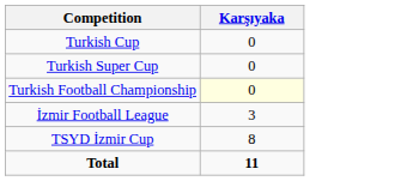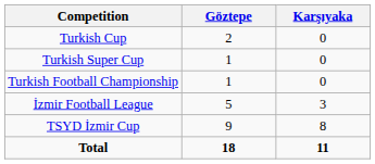 <table class="wikitable" style="text-align:center;font-size:95%">
 <tr>
 <th>Competition</th>
+<th width="100"><a href='#'>Göztepe</a></th>
 <th width="100"><a href='#'>Karşıyaka</a></th>
 </tr>
 <tr>
 <td><a href='#'>Turkish Cup</a></td>
+<td>2</td>
 <td>0</td>
 </tr>
 <tr>
 <td><a href='#'>Turkish Super Cup</a></td>
+<td>1</td>
 <td>0</td>
 </tr>
 <tr>
 <td><a href='#'>Turkish Football Championship</a></td>
-<td style="background: lightyellow;">0</td>
+<td>1</td>
+<td>0</td>
 </tr>
 <tr>
 <td><a href='#'>İzmir Football League</a></td>
+<td>5</td>
 <td>3</td>
 </tr>
 <tr>
 <td><a href='#'>TSYD İzmir Cup</a></td>
+<td>9</td>
 <td>8</td>
 </tr>
 <tr>
 <td><strong>Total</strong></td>
+<td><strong>18</strong></td>
 <td><strong>11</strong></td>
 </tr>
 </table>
